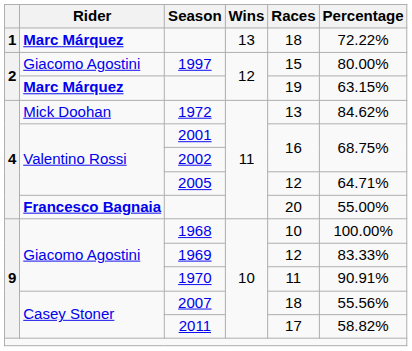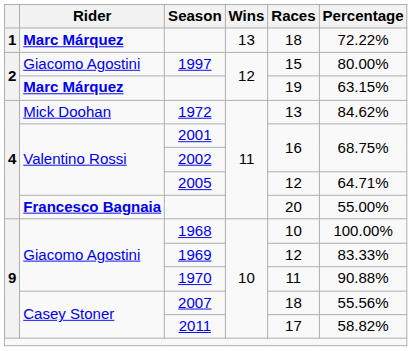 <table class="wikitable" style="text-align:center">
 <tr>
 <th></th>
 <th>Rider</th>
 <th>Season</th>
 <th>Wins</th>
 <th>Races</th>
 <th>Percentage</th>
 </tr>
 <tr>
 <th>1</th>
 <td align=left> <strong><a href='#'>Marc Márquez</a></strong></td>
 <td></td>
 <td>13</td>
 <td>18</td>
 <td>72.22%</td>
 </tr>
 <tr>
 <th rowspan=2>2</th>
 <td align=left> <a href='#'>Giacomo Agostini</a></td>
 <td><a href='#'>1997</a></td>
 <td rowspan=2>12</td>
 <td>15</td>
 <td>80.00%</td>
 </tr>
 <tr>
 <td align=left> <strong><a href='#'>Marc Márquez</a></strong></td>
 <td></td>
 <td>19</td>
 <td>63.15%</td>
 </tr>
 <tr>
 <th rowspan=5>4</th>
 <td align=left> <a href='#'>Mick Doohan</a></td>
 <td><a href='#'>1972</a></td>
 <td rowspan=5>11</td>
 <td>13</td>
 <td>84.62%</td>
 </tr>
 <tr>
 <td align=left rowspan=3> <a href='#'>Valentino Rossi</a></td>
 <td><a href='#'>2001</a></td>
 <td rowspan=2>16</td>
 <td rowspan=2>68.75%</td>
 </tr>
 <tr>
 <td><a href='#'>2002</a></td>
 </tr>
 <tr>
 <td><a href='#'>2005</a></td>
 <td>12</td>
 <td>64.71%</td>
 </tr>
 <tr>
 <td align=left> <strong><a href='#'>Francesco Bagnaia</a></strong></td>
 <td></td>
 <td>20</td>
 <td>55.00%</td>
 </tr>
 <tr>
 <th rowspan=5>9</th>
 <td align=left rowspan=3> <a href='#'>Giacomo Agostini</a></td>
 <td><a href='#'>1968</a></td>
 <td rowspan=5>10</td>
 <td>10</td>
 <td>100.00%</td>
 </tr>
 <tr>
 <td><a href='#'>1969</a></td>
 <td>12</td>
 <td>83.33%</td>
 </tr>
 <tr>
 <td><a href='#'>1970</a></td>
 <td>11</td>
-<td>90.91%</td>
+<td>90.88%</td>
 </tr>
 <tr>
 <td align=left rowspan=2> <a href='#'>Casey Stoner</a></td>
 <td><a href='#'>2007</a></td>
 <td>18</td>
 <td>55.56%</td>
 </tr>
 <tr>
 <td><a href='#'>2011</a></td>
 <td>17</td>
 <td>58.82%</td>
 </tr>
 <tr>
 <td colspan=6></td>
 </tr>
 </table>
